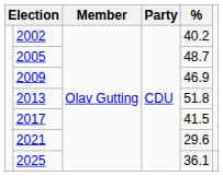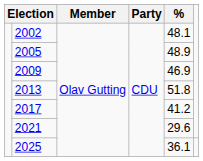 <table class=wikitable>
 <tr>
 <th colspan=2>Election</th>
 <th>Member</th>
 <th>Party</th>
 <th>%</th>
 </tr>
 <tr>
 <td rowspan=7 bgcolor=></td>
 <td><a href='#'>2002</a></td>
 <td rowspan=7><a href='#'>Olav Gutting</a></td>
 <td rowspan=7><a href='#'>CDU</a></td>
-<td align=right>40.2</td>
+<td align=right>48.1</td>
 </tr>
 <tr>
 <td><a href='#'>2005</a></td>
-<td align=right>48.7</td>
+<td align=right>48.9</td>
 </tr>
 <tr>
 <td><a href='#'>2009</a></td>
 <td align=right>46.9</td>
 </tr>
 <tr>
 <td><a href='#'>2013</a></td>
 <td align=right>51.8</td>
 </tr>
 <tr>
 <td><a href='#'>2017</a></td>
-<td align=right>41.5</td>
+<td align=right>41.2</td>
 </tr>
 <tr>
 <td><a href='#'>2021</a></td>
 <td align=right>29.6</td>
 </tr>
 <tr>
 <td><a href='#'>2025</a></td>
 <td align=right>36.1</td>
 <td></td>
 </tr>
 </table>
